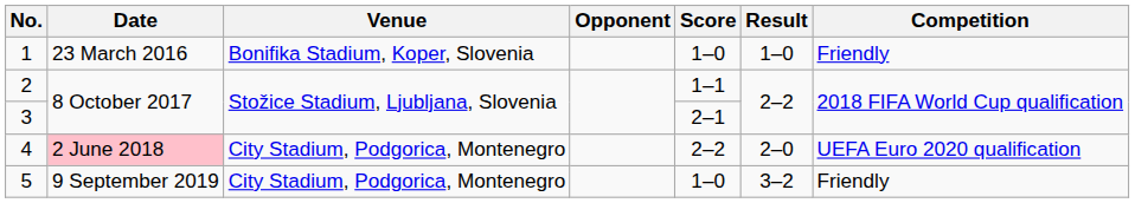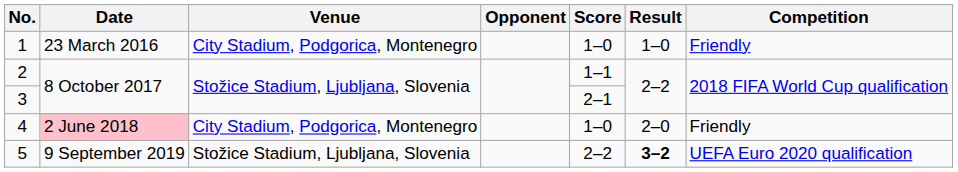 <table class="wikitable sortable">
 <tr>
 <th scope="col">No.</th>
 <th scope="col">Date</th>
 <th scope="col">Venue</th>
 <th scope="col">Opponent</th>
 <th scope="col">Score</th>
 <th scope="col">Result</th>
 <th scope="col">Competition</th>
 </tr>
 <tr>
 <td align="center">1</td>
 <td>23 March 2016</td>
-<td><a href='#'>Bonifika Stadium</a>, <a href='#'>Koper</a>, Slovenia</td>
+<td><a href='#'>City Stadium</a>, <a href='#'>Podgorica</a>, Montenegro</td>
 <td></td>
 <td align=center>1–0</td>
 <td align=center>1–0</td>
 <td><a href='#'>Friendly</a></td>
 </tr>
 <tr>
 <td align="center">2</td>
 <td rowspan=2>8 October 2017</td>
 <td rowspan=2><a href='#'>Stožice Stadium</a>, <a href='#'>Ljubljana</a>, Slovenia</td>
 <td rowspan=2></td>
 <td align=center>1–1</td>
 <td rowspan=2 align=center>2–2</td>
 <td rowspan=2><a href='#'>2018 FIFA World Cup qualification</a></td>
 </tr>
 <tr>
 <td align="center">3</td>
 <td align=center>2–1</td>
 </tr>
 <tr>
 <td align="center">4</td>
 <td style="background: pink;">2 June 2018</td>
 <td><a href='#'>City Stadium</a>, <a href='#'>Podgorica</a>, Montenegro</td>
 <td></td>
-<td align=center>2–2</td>
+<td align=center>1–0</td>
 <td align=center>2–0</td>
-<td><a href='#'>UEFA Euro 2020 qualification</a></td>
+<td>Friendly</td>
 </tr>
 <tr>
 <td align="center">5</td>
 <td>9 September 2019</td>
-<td><a href='#'>City Stadium</a>, <a href='#'>Podgorica</a>, Montenegro</td>
+<td>Stožice Stadium, Ljubljana, Slovenia</td>
 <td></td>
-<td align=center>1–0</td>
-<td align=center>3–2</td>
-<td>Friendly</td>
+<td align=center>2–2</td>
+<td align=center><strong>3–2</strong></td>
+<td><a href='#'>UEFA Euro 2020 qualification</a></td>
 </tr>
 </table>
